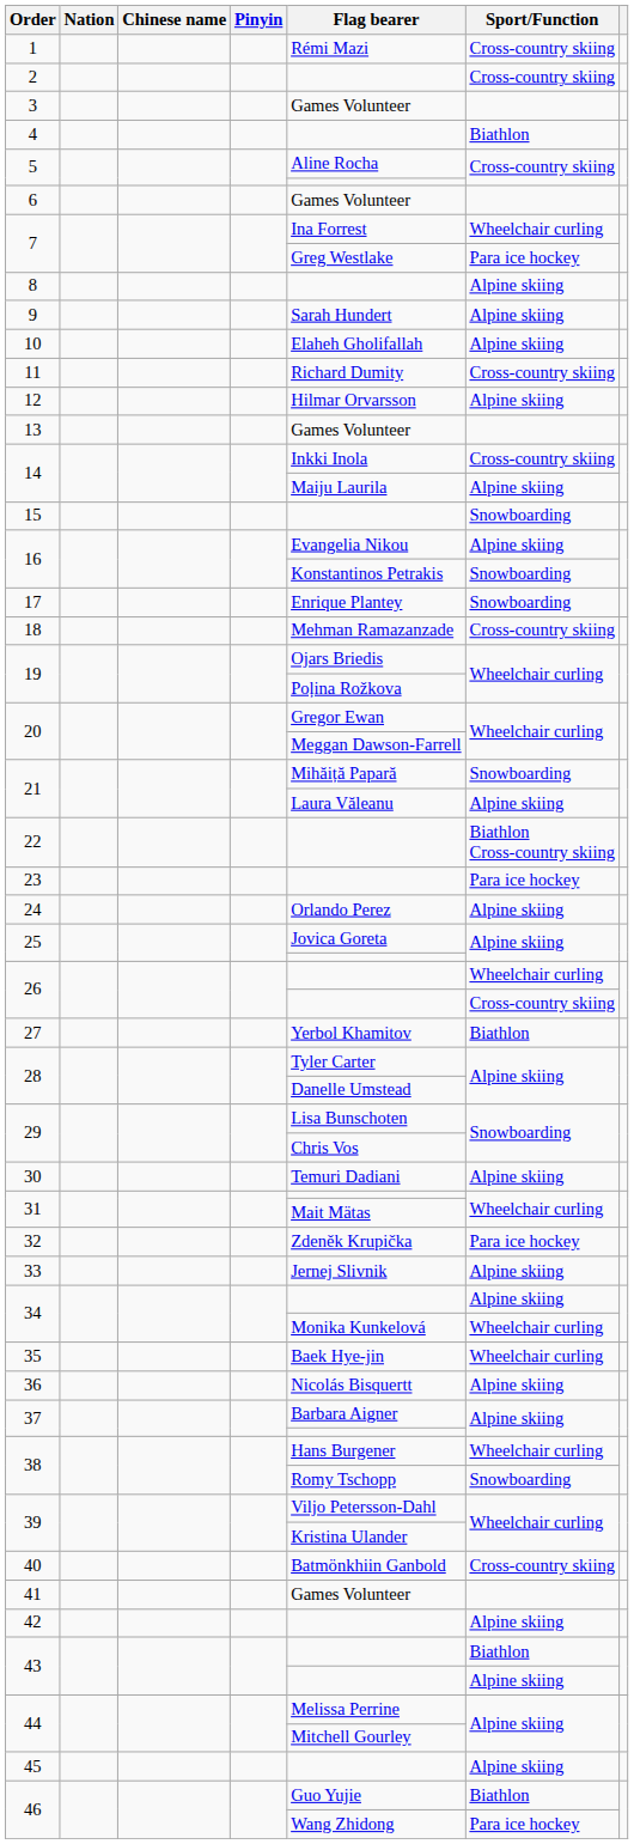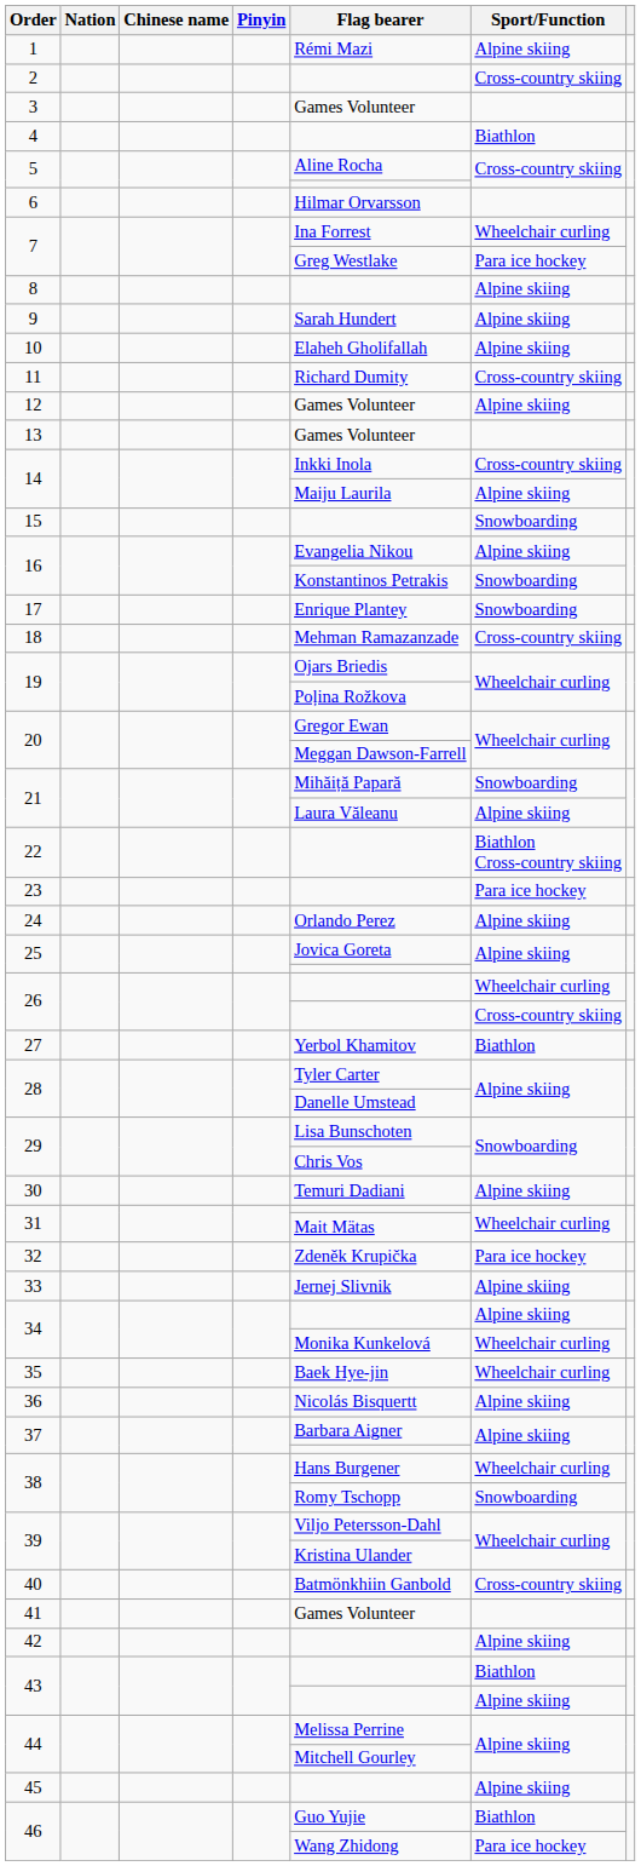 <table class="wikitable sortable" style="font-size:90%;">
 <tr>
 <th>Order</th>
 <th>Nation</th>
 <th>Chinese name</th>
 <th><a href='#'>Pinyin</a></th>
 <th>Flag bearer</th>
 <th>Sport/Function</th>
 <th class="unsortable"></th>
 </tr>
 <tr>
 <td align=center>1</td>
 <td></td>
 <td></td>
 <td></td>
 <td><a href='#'>Rémi Mazi</a></td>
-<td><a href='#'>Cross-country skiing</a></td>
+<td><a href='#'>Alpine skiing</a></td>
 <td></td>
 </tr>
 <tr>
 <td align=center>2</td>
 <td></td>
 <td></td>
 <td></td>
 <td></td>
 <td><a href='#'>Cross-country skiing</a></td>
 <td></td>
 </tr>
 <tr>
 <td align=center>3</td>
 <td></td>
 <td></td>
 <td></td>
 <td>Games Volunteer</td>
 <td></td>
 <td></td>
 </tr>
 <tr>
 <td align=center>4</td>
 <td></td>
 <td></td>
 <td></td>
 <td></td>
 <td><a href='#'>Biathlon</a></td>
 <td></td>
 </tr>
 <tr>
 <td rowspan=2 align=center>5</td>
 <td rowspan=2></td>
 <td rowspan=2></td>
 <td rowspan=2></td>
 <td><a href='#'>Aline Rocha</a></td>
 <td rowspan=2 align=center><a href='#'>Cross-country skiing</a></td>
 <td rowspan=2></td>
 </tr>
 <tr>
 <td></td>
 </tr>
 <tr>
 <td align=center>6</td>
 <td></td>
 <td></td>
 <td></td>
-<td>Games Volunteer</td>
+<td><a href='#'>Hilmar Orvarsson</a></td>
 <td></td>
 <td></td>
 </tr>
 <tr>
 <td rowspan=2 align=center>7</td>
 <td rowspan=2></td>
 <td rowspan=2></td>
 <td rowspan=2></td>
 <td><a href='#'>Ina Forrest</a></td>
 <td><a href='#'>Wheelchair curling</a></td>
 <td rowspan=2></td>
 </tr>
 <tr>
 <td><a href='#'>Greg Westlake</a></td>
 <td><a href='#'>Para ice hockey</a></td>
 </tr>
 <tr>
 <td align=center>8</td>
 <td></td>
 <td></td>
 <td></td>
 <td></td>
 <td><a href='#'>Alpine skiing</a></td>
 <td></td>
 </tr>
 <tr>
 <td align=center>9</td>
 <td></td>
 <td></td>
 <td></td>
 <td><a href='#'>Sarah Hundert</a></td>
 <td><a href='#'>Alpine skiing</a></td>
 <td></td>
 </tr>
 <tr>
 <td align=center>10</td>
 <td></td>
 <td></td>
 <td></td>
 <td><a href='#'>Elaheh Gholifallah</a></td>
 <td><a href='#'>Alpine skiing</a></td>
 <td></td>
 </tr>
 <tr>
 <td align=center>11</td>
 <td></td>
 <td></td>
 <td></td>
 <td><a href='#'>Richard Dumity</a></td>
 <td><a href='#'>Cross-country skiing</a></td>
 <td></td>
 </tr>
 <tr>
 <td align=center>12</td>
 <td></td>
 <td></td>
 <td></td>
-<td><a href='#'>Hilmar Orvarsson</a></td>
+<td>Games Volunteer</td>
 <td><a href='#'>Alpine skiing</a></td>
 <td></td>
 </tr>
 <tr>
 <td align=center>13</td>
 <td></td>
 <td></td>
 <td></td>
 <td>Games Volunteer</td>
 <td></td>
 <td></td>
 </tr>
 <tr>
 <td rowspan=2 align=center>14</td>
 <td rowspan=2></td>
 <td rowspan=2></td>
 <td rowspan=2></td>
 <td><a href='#'>Inkki Inola</a></td>
 <td><a href='#'>Cross-country skiing</a></td>
 <td rowspan=2></td>
 </tr>
 <tr>
 <td><a href='#'>Maiju Laurila</a></td>
 <td><a href='#'>Alpine skiing</a></td>
 </tr>
 <tr>
 <td align=center>15</td>
 <td></td>
 <td></td>
 <td></td>
 <td></td>
 <td><a href='#'>Snowboarding</a></td>
 <td></td>
 </tr>
 <tr>
 <td rowspan=2 align=center>16</td>
 <td rowspan=2></td>
 <td rowspan=2></td>
 <td rowspan=2></td>
 <td><a href='#'>Evangelia Nikou</a></td>
 <td><a href='#'>Alpine skiing</a></td>
 <td rowspan=2></td>
 </tr>
 <tr>
 <td><a href='#'>Konstantinos Petrakis</a></td>
 <td><a href='#'>Snowboarding</a></td>
 </tr>
 <tr>
 <td align=center>17</td>
 <td></td>
 <td></td>
 <td></td>
 <td><a href='#'>Enrique Plantey</a></td>
 <td><a href='#'>Snowboarding</a></td>
 <td></td>
 </tr>
 <tr>
 <td align=center>18</td>
 <td></td>
 <td></td>
 <td></td>
 <td><a href='#'>Mehman Ramazanzade</a></td>
 <td><a href='#'>Cross-country skiing</a></td>
 <td></td>
 </tr>
 <tr>
 <td rowspan=2 align=center>19</td>
 <td rowspan=2></td>
 <td rowspan=2></td>
 <td rowspan=2></td>
 <td><a href='#'>Ojars Briedis</a></td>
 <td rowspan=2><a href='#'>Wheelchair curling</a></td>
 <td rowspan=2></td>
 </tr>
 <tr>
 <td><a href='#'>Poļina Rožkova</a></td>
 </tr>
 <tr>
 <td rowspan=2 align=center>20</td>
 <td rowspan=2></td>
 <td rowspan=2></td>
 <td rowspan=2></td>
 <td><a href='#'>Gregor Ewan</a></td>
 <td rowspan=2><a href='#'>Wheelchair curling</a></td>
 <td rowspan=2></td>
 </tr>
 <tr>
 <td><a href='#'>Meggan Dawson-Farrell</a></td>
 </tr>
 <tr>
 <td rowspan=2 align=center>21</td>
 <td rowspan=2></td>
 <td rowspan=2></td>
 <td rowspan=2></td>
 <td><a href='#'>Mihăiță Papară</a></td>
 <td><a href='#'>Snowboarding</a></td>
 <td rowspan=2></td>
 </tr>
 <tr>
 <td><a href='#'>Laura Văleanu</a></td>
 <td><a href='#'>Alpine skiing</a></td>
 </tr>
 <tr>
 <td align=center>22</td>
 <td></td>
 <td></td>
 <td></td>
 <td></td>
 <td><a href='#'>Biathlon</a><br><a href='#'>Cross-country skiing</a></td>
 <td></td>
 </tr>
 <tr>
 <td align=center>23</td>
 <td></td>
 <td></td>
 <td></td>
 <td></td>
 <td><a href='#'>Para ice hockey</a></td>
 <td></td>
 </tr>
 <tr>
 <td align=center>24</td>
 <td></td>
 <td></td>
 <td></td>
 <td><a href='#'>Orlando Perez</a></td>
 <td><a href='#'>Alpine skiing</a></td>
 <td></td>
 </tr>
 <tr>
 <td rowspan=2 align=center>25</td>
 <td rowspan=2></td>
 <td rowspan=2></td>
 <td rowspan=2></td>
 <td><a href='#'>Jovica Goreta</a></td>
 <td rowspan=2><a href='#'>Alpine skiing</a></td>
 <td rowspan=2></td>
 </tr>
 <tr>
 <td></td>
 </tr>
 <tr>
 <td rowspan=2 align=center>26</td>
 <td rowspan=2></td>
 <td rowspan=2></td>
 <td rowspan=2></td>
 <td></td>
 <td><a href='#'>Wheelchair curling</a></td>
 <td rowspan=2></td>
 </tr>
 <tr>
 <td></td>
 <td><a href='#'>Cross-country skiing</a></td>
 </tr>
 <tr>
 <td align=center>27</td>
 <td></td>
 <td></td>
 <td></td>
 <td><a href='#'>Yerbol Khamitov</a></td>
 <td><a href='#'>Biathlon</a></td>
 <td></td>
 </tr>
 <tr>
 <td rowspan=2 align=center>28</td>
 <td rowspan=2></td>
 <td rowspan=2></td>
 <td rowspan=2></td>
 <td><a href='#'>Tyler Carter</a></td>
 <td rowspan=2><a href='#'>Alpine skiing</a></td>
 <td rowspan=2></td>
 </tr>
 <tr>
 <td><a href='#'>Danelle Umstead</a></td>
 </tr>
 <tr>
 <td rowspan=2 align=center>29</td>
 <td rowspan=2></td>
 <td rowspan=2></td>
 <td rowspan=2></td>
 <td><a href='#'>Lisa Bunschoten</a></td>
 <td rowspan=2><a href='#'>Snowboarding</a></td>
 <td rowspan=2></td>
 </tr>
 <tr>
 <td><a href='#'>Chris Vos</a></td>
 </tr>
 <tr>
 <td align=center>30</td>
 <td></td>
 <td></td>
 <td></td>
 <td><a href='#'>Temuri Dadiani</a></td>
 <td><a href='#'>Alpine skiing</a></td>
 <td></td>
 </tr>
 <tr>
 <td rowspan=2 align=center>31</td>
 <td rowspan=2></td>
 <td rowspan=2></td>
 <td rowspan=2></td>
 <td></td>
 <td rowspan=2><a href='#'>Wheelchair curling</a></td>
 <td rowspan=2></td>
 </tr>
 <tr>
 <td><a href='#'>Mait Mätas</a></td>
 </tr>
 <tr>
 <td align=center>32</td>
 <td></td>
 <td></td>
 <td></td>
 <td><a href='#'>Zdeněk Krupička</a></td>
 <td><a href='#'>Para ice hockey</a></td>
 <td></td>
 </tr>
 <tr>
 <td align=center>33</td>
 <td></td>
 <td></td>
 <td></td>
 <td><a href='#'>Jernej Slivnik</a></td>
 <td><a href='#'>Alpine skiing</a></td>
 <td></td>
 </tr>
 <tr>
 <td rowspan=2 align=center>34</td>
 <td rowspan=2></td>
 <td rowspan=2></td>
 <td rowspan=2></td>
 <td></td>
 <td><a href='#'>Alpine skiing</a></td>
 <td rowspan=2></td>
 </tr>
 <tr>
 <td><a href='#'>Monika Kunkelová</a></td>
 <td><a href='#'>Wheelchair curling</a></td>
 </tr>
 <tr>
 <td align=center>35</td>
 <td></td>
 <td></td>
 <td></td>
 <td><a href='#'>Baek Hye-jin</a></td>
 <td><a href='#'>Wheelchair curling</a></td>
 <td></td>
 </tr>
 <tr>
 <td align=center>36</td>
 <td></td>
 <td></td>
 <td></td>
 <td><a href='#'>Nicolás Bisquertt</a></td>
 <td><a href='#'>Alpine skiing</a></td>
 <td></td>
 </tr>
 <tr>
 <td rowspan=2 align=center>37</td>
 <td rowspan=2></td>
 <td rowspan=2></td>
 <td rowspan=2></td>
 <td><a href='#'>Barbara Aigner</a></td>
 <td rowspan=2><a href='#'>Alpine skiing</a></td>
 <td rowspan=2></td>
 </tr>
 <tr>
 <td></td>
 </tr>
 <tr>
 <td rowspan=2 align=center>38</td>
 <td rowspan=2></td>
 <td rowspan=2></td>
 <td rowspan=2></td>
 <td><a href='#'>Hans Burgener</a></td>
 <td><a href='#'>Wheelchair curling</a></td>
 <td rowspan=2></td>
 </tr>
 <tr>
 <td><a href='#'>Romy Tschopp</a></td>
 <td><a href='#'>Snowboarding</a></td>
 </tr>
 <tr>
 <td rowspan=2 align=center>39</td>
 <td rowspan=2></td>
 <td rowspan=2></td>
 <td rowspan=2></td>
 <td><a href='#'>Viljo Petersson-Dahl</a></td>
 <td rowspan=2><a href='#'>Wheelchair curling</a></td>
 <td rowspan=2></td>
 </tr>
 <tr>
 <td><a href='#'>Kristina Ulander</a></td>
 </tr>
 <tr>
 <td align=center>40</td>
 <td></td>
 <td></td>
 <td></td>
 <td><a href='#'>Batmönkhiin Ganbold</a></td>
 <td><a href='#'>Cross-country skiing</a></td>
 <td></td>
 </tr>
 <tr>
 <td align=center>41</td>
 <td></td>
 <td></td>
 <td></td>
 <td>Games Volunteer</td>
 <td></td>
 <td></td>
 </tr>
 <tr>
 <td align=center>42</td>
 <td></td>
 <td></td>
 <td></td>
 <td></td>
 <td><a href='#'>Alpine skiing</a></td>
 <td></td>
 </tr>
 <tr>
 <td rowspan=2 align=center>43</td>
 <td rowspan=2></td>
 <td rowspan=2></td>
 <td rowspan=2></td>
 <td></td>
 <td><a href='#'>Biathlon</a></td>
 <td rowspan=2></td>
 </tr>
 <tr>
 <td></td>
 <td><a href='#'>Alpine skiing</a></td>
 </tr>
 <tr>
 <td rowspan=2 align=center>44</td>
 <td rowspan=2></td>
 <td rowspan=2></td>
 <td rowspan=2></td>
 <td><a href='#'>Melissa Perrine</a></td>
 <td rowspan=2><a href='#'>Alpine skiing</a></td>
 <td rowspan=2></td>
 </tr>
 <tr>
 <td><a href='#'>Mitchell Gourley</a></td>
 </tr>
 <tr>
 <td align=center>45</td>
 <td></td>
 <td></td>
 <td></td>
 <td></td>
 <td><a href='#'>Alpine skiing</a></td>
 <td></td>
 </tr>
 <tr>
 <td align=center rowspan=2>46</td>
 <td rowspan=2></td>
 <td rowspan=2></td>
 <td rowspan=2></td>
 <td><a href='#'>Guo Yujie</a></td>
 <td><a href='#'>Biathlon</a></td>
 <td rowspan=2></td>
 </tr>
 <tr>
 <td><a href='#'>Wang Zhidong</a></td>
 <td><a href='#'>Para ice hockey</a></td>
 </tr>
 </table>
